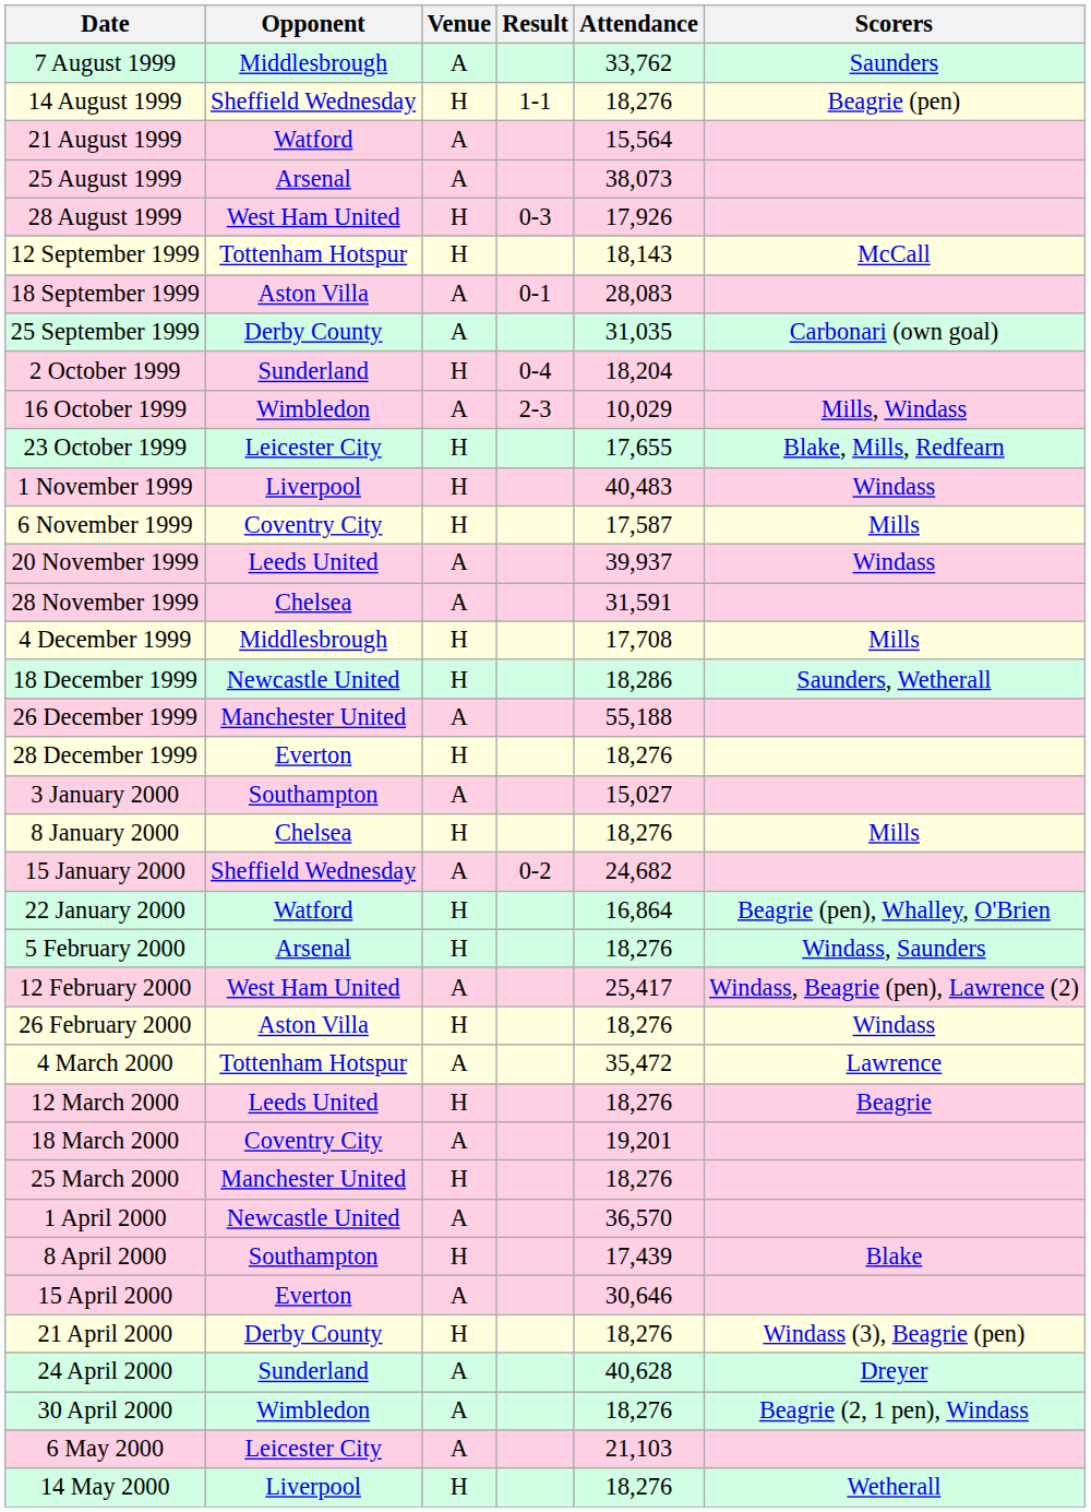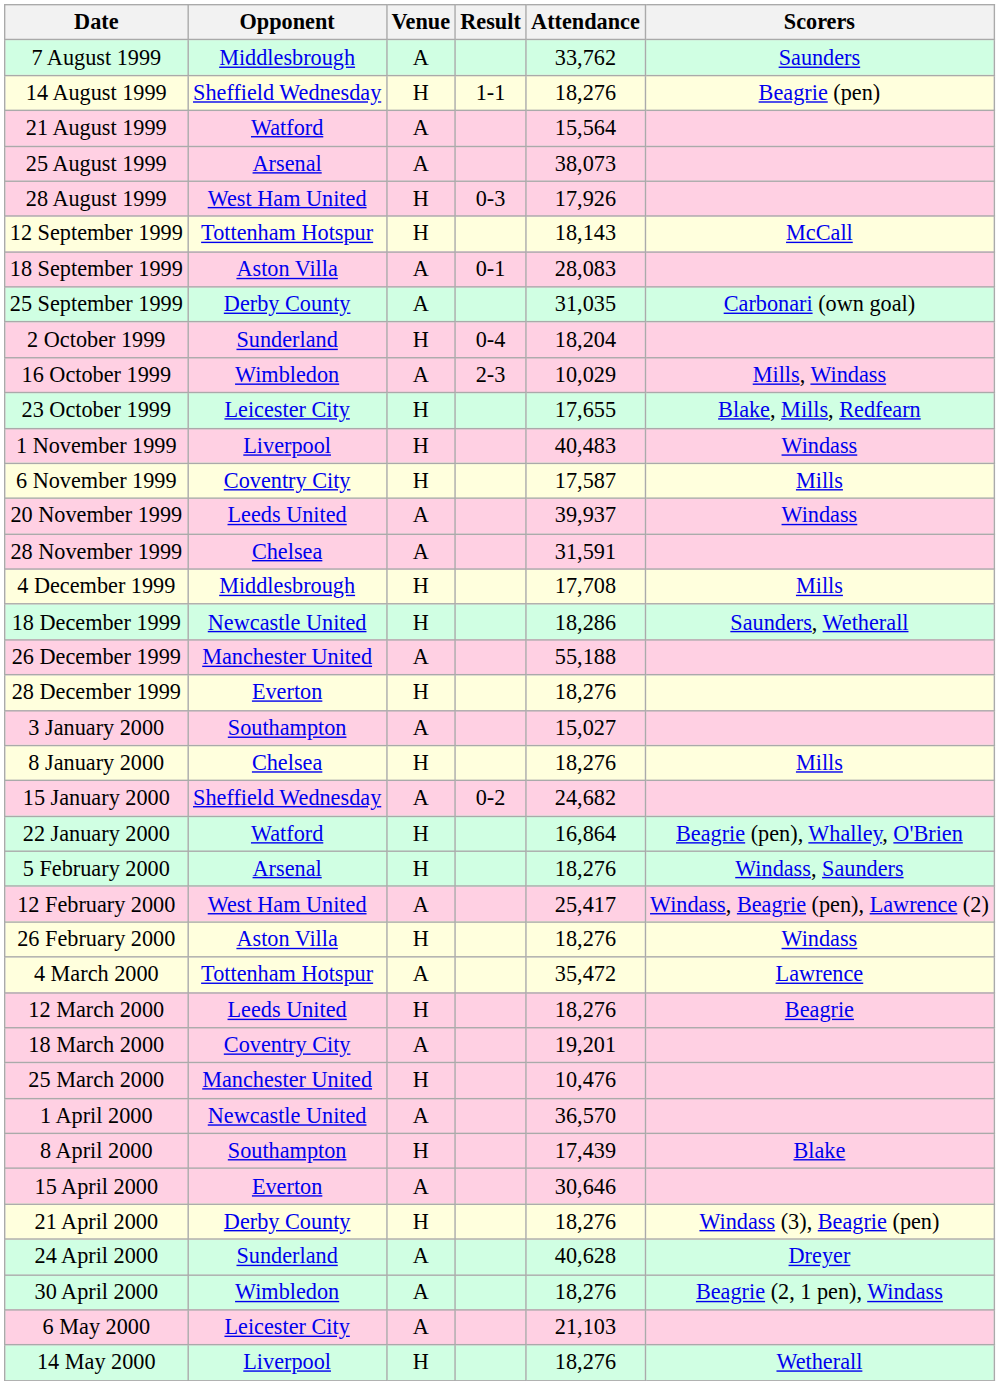 <table class="wikitable sortable" style="font-size:100%; text-align:center">
 <tr>
 <th>Date</th>
 <th>Opponent</th>
 <th>Venue</th>
 <th>Result</th>
 <th>Attendance</th>
 <th>Scorers</th>
 </tr>
 <tr style="background-color: #d0ffe3;">
 <td>7 August 1999</td>
 <td><a href='#'>Middlesbrough</a></td>
 <td>A</td>
 <td></td>
 <td>33,762</td>
 <td><a href='#'>Saunders</a></td>
 </tr>
 <tr style="background-color: #ffffdd;">
 <td>14 August 1999</td>
 <td><a href='#'>Sheffield Wednesday</a></td>
 <td>H</td>
 <td>1-1</td>
 <td>18,276</td>
 <td><a href='#'>Beagrie</a> (pen)</td>
 </tr>
 <tr style="background-color: #ffd0e3;">
 <td>21 August 1999</td>
 <td><a href='#'>Watford</a></td>
 <td>A</td>
 <td></td>
 <td>15,564</td>
 <td></td>
 </tr>
 <tr style="background-color: #ffd0e3;">
 <td>25 August 1999</td>
 <td><a href='#'>Arsenal</a></td>
 <td>A</td>
 <td></td>
 <td>38,073</td>
 <td></td>
 </tr>
 <tr style="background-color: #ffd0e3;">
 <td>28 August 1999</td>
 <td><a href='#'>West Ham United</a></td>
 <td>H</td>
 <td>0-3</td>
 <td>17,926</td>
 <td></td>
 </tr>
 <tr style="background-color: #ffffdd;">
 <td>12 September 1999</td>
 <td><a href='#'>Tottenham Hotspur</a></td>
 <td>H</td>
 <td></td>
 <td>18,143</td>
 <td><a href='#'>McCall</a></td>
 </tr>
 <tr style="background-color: #ffd0e3;">
 <td>18 September 1999</td>
 <td><a href='#'>Aston Villa</a></td>
 <td>A</td>
 <td>0-1</td>
 <td>28,083</td>
 <td></td>
 </tr>
 <tr style="background-color: #d0ffe3;">
 <td>25 September 1999</td>
 <td><a href='#'>Derby County</a></td>
 <td>A</td>
 <td></td>
 <td>31,035</td>
 <td><a href='#'>Carbonari</a> (own goal)</td>
 </tr>
 <tr style="background-color: #ffd0e3;">
 <td>2 October 1999</td>
 <td><a href='#'>Sunderland</a></td>
 <td>H</td>
 <td>0-4</td>
 <td>18,204</td>
 <td></td>
 </tr>
 <tr style="background-color: #ffd0e3;">
 <td>16 October 1999</td>
 <td><a href='#'>Wimbledon</a></td>
 <td>A</td>
 <td>2-3</td>
 <td>10,029</td>
 <td><a href='#'>Mills</a>, <a href='#'>Windass</a></td>
 </tr>
 <tr style="background-color: #d0ffe3;">
 <td>23 October 1999</td>
 <td><a href='#'>Leicester City</a></td>
 <td>H</td>
 <td></td>
 <td>17,655</td>
 <td><a href='#'>Blake</a>, <a href='#'>Mills</a>, <a href='#'>Redfearn</a></td>
 </tr>
 <tr style="background-color: #ffd0e3;">
 <td>1 November 1999</td>
 <td><a href='#'>Liverpool</a></td>
 <td>H</td>
 <td></td>
 <td>40,483</td>
 <td><a href='#'>Windass</a></td>
 </tr>
 <tr style="background-color: #ffffdd;">
 <td>6 November 1999</td>
 <td><a href='#'>Coventry City</a></td>
 <td>H</td>
 <td></td>
 <td>17,587</td>
 <td><a href='#'>Mills</a></td>
 </tr>
 <tr style="background-color: #ffd0e3;">
 <td>20 November 1999</td>
 <td><a href='#'>Leeds United</a></td>
 <td>A</td>
 <td></td>
 <td>39,937</td>
 <td><a href='#'>Windass</a></td>
 </tr>
 <tr style="background-color: #ffd0e3;">
 <td>28 November 1999</td>
 <td><a href='#'>Chelsea</a></td>
 <td>A</td>
 <td></td>
 <td>31,591</td>
 <td></td>
 </tr>
 <tr style="background-color: #ffffdd;">
 <td>4 December 1999</td>
 <td><a href='#'>Middlesbrough</a></td>
 <td>H</td>
 <td></td>
 <td>17,708</td>
 <td><a href='#'>Mills</a></td>
 </tr>
 <tr style="background-color: #d0ffe3;">
 <td>18 December 1999</td>
 <td><a href='#'>Newcastle United</a></td>
 <td>H</td>
 <td></td>
 <td>18,286</td>
 <td><a href='#'>Saunders</a>, <a href='#'>Wetherall</a></td>
 </tr>
 <tr style="background-color: #ffd0e3;">
 <td>26 December 1999</td>
 <td><a href='#'>Manchester United</a></td>
 <td>A</td>
 <td></td>
 <td>55,188</td>
 <td></td>
 </tr>
 <tr style="background-color: #ffffdd;">
 <td>28 December 1999</td>
 <td><a href='#'>Everton</a></td>
 <td>H</td>
 <td></td>
 <td>18,276</td>
 <td></td>
 </tr>
 <tr style="background-color: #ffd0e3;">
 <td>3 January 2000</td>
 <td><a href='#'>Southampton</a></td>
 <td>A</td>
 <td></td>
 <td>15,027</td>
 <td></td>
 </tr>
 <tr style="background-color: #ffffdd;">
 <td>8 January 2000</td>
 <td><a href='#'>Chelsea</a></td>
 <td>H</td>
 <td></td>
 <td>18,276</td>
 <td><a href='#'>Mills</a></td>
 </tr>
 <tr style="background-color: #ffd0e3;">
 <td>15 January 2000</td>
 <td><a href='#'>Sheffield Wednesday</a></td>
 <td>A</td>
 <td>0-2</td>
 <td>24,682</td>
 <td></td>
 </tr>
 <tr style="background-color: #d0ffe3;">
 <td>22 January 2000</td>
 <td><a href='#'>Watford</a></td>
 <td>H</td>
 <td></td>
 <td>16,864</td>
 <td><a href='#'>Beagrie</a> (pen), <a href='#'>Whalley</a>, <a href='#'>O'Brien</a></td>
 </tr>
 <tr style="background-color: #d0ffe3;">
 <td>5 February 2000</td>
 <td><a href='#'>Arsenal</a></td>
 <td>H</td>
 <td></td>
 <td>18,276</td>
 <td><a href='#'>Windass</a>, <a href='#'>Saunders</a></td>
 </tr>
 <tr style="background-color: #ffd0e3;">
 <td>12 February 2000</td>
 <td><a href='#'>West Ham United</a></td>
 <td>A</td>
 <td></td>
 <td>25,417</td>
 <td><a href='#'>Windass</a>, <a href='#'>Beagrie</a> (pen), <a href='#'>Lawrence</a> (2)</td>
 </tr>
 <tr style="background-color: #ffffdd;">
 <td>26 February 2000</td>
 <td><a href='#'>Aston Villa</a></td>
 <td>H</td>
 <td></td>
 <td>18,276</td>
 <td><a href='#'>Windass</a></td>
 </tr>
 <tr style="background-color: #ffffdd;">
 <td>4 March 2000</td>
 <td><a href='#'>Tottenham Hotspur</a></td>
 <td>A</td>
 <td></td>
 <td>35,472</td>
 <td><a href='#'>Lawrence</a></td>
 </tr>
 <tr style="background-color: #ffd0e3;">
 <td>12 March 2000</td>
 <td><a href='#'>Leeds United</a></td>
 <td>H</td>
 <td></td>
 <td>18,276</td>
 <td><a href='#'>Beagrie</a></td>
 </tr>
 <tr style="background-color: #ffd0e3;">
 <td>18 March 2000</td>
 <td><a href='#'>Coventry City</a></td>
 <td>A</td>
 <td></td>
 <td>19,201</td>
 <td></td>
 </tr>
 <tr style="background-color: #ffd0e3;">
 <td>25 March 2000</td>
 <td><a href='#'>Manchester United</a></td>
 <td>H</td>
 <td></td>
-<td>18,276</td>
+<td>10,476</td>
 <td></td>
 </tr>
 <tr style="background-color: #ffd0e3;">
 <td>1 April 2000</td>
 <td><a href='#'>Newcastle United</a></td>
 <td>A</td>
 <td></td>
 <td>36,570</td>
 <td></td>
 </tr>
 <tr style="background-color: #ffd0e3;">
 <td>8 April 2000</td>
 <td><a href='#'>Southampton</a></td>
 <td>H</td>
 <td></td>
 <td>17,439</td>
 <td><a href='#'>Blake</a></td>
 </tr>
 <tr style="background-color: #ffd0e3;">
 <td>15 April 2000</td>
 <td><a href='#'>Everton</a></td>
 <td>A</td>
 <td></td>
 <td>30,646</td>
 <td></td>
 </tr>
 <tr style="background-color: #ffffdd;">
 <td>21 April 2000</td>
 <td><a href='#'>Derby County</a></td>
 <td>H</td>
 <td></td>
 <td>18,276</td>
 <td><a href='#'>Windass</a> (3), <a href='#'>Beagrie</a> (pen)</td>
 </tr>
 <tr style="background-color: #d0ffe3;">
 <td>24 April 2000</td>
 <td><a href='#'>Sunderland</a></td>
 <td>A</td>
 <td></td>
 <td>40,628</td>
 <td><a href='#'>Dreyer</a></td>
 </tr>
 <tr style="background-color: #d0ffe3;">
 <td>30 April 2000</td>
 <td><a href='#'>Wimbledon</a></td>
 <td>A</td>
 <td></td>
 <td>18,276</td>
 <td><a href='#'>Beagrie</a> (2, 1 pen), <a href='#'>Windass</a></td>
 </tr>
 <tr style="background-color: #ffd0e3;">
 <td>6 May 2000</td>
 <td><a href='#'>Leicester City</a></td>
 <td>A</td>
 <td></td>
 <td>21,103</td>
 <td></td>
 </tr>
 <tr style="background-color: #d0ffe3;">
 <td>14 May 2000</td>
 <td><a href='#'>Liverpool</a></td>
 <td>H</td>
 <td></td>
 <td>18,276</td>
 <td><a href='#'>Wetherall</a></td>
 </tr>
 </table>
